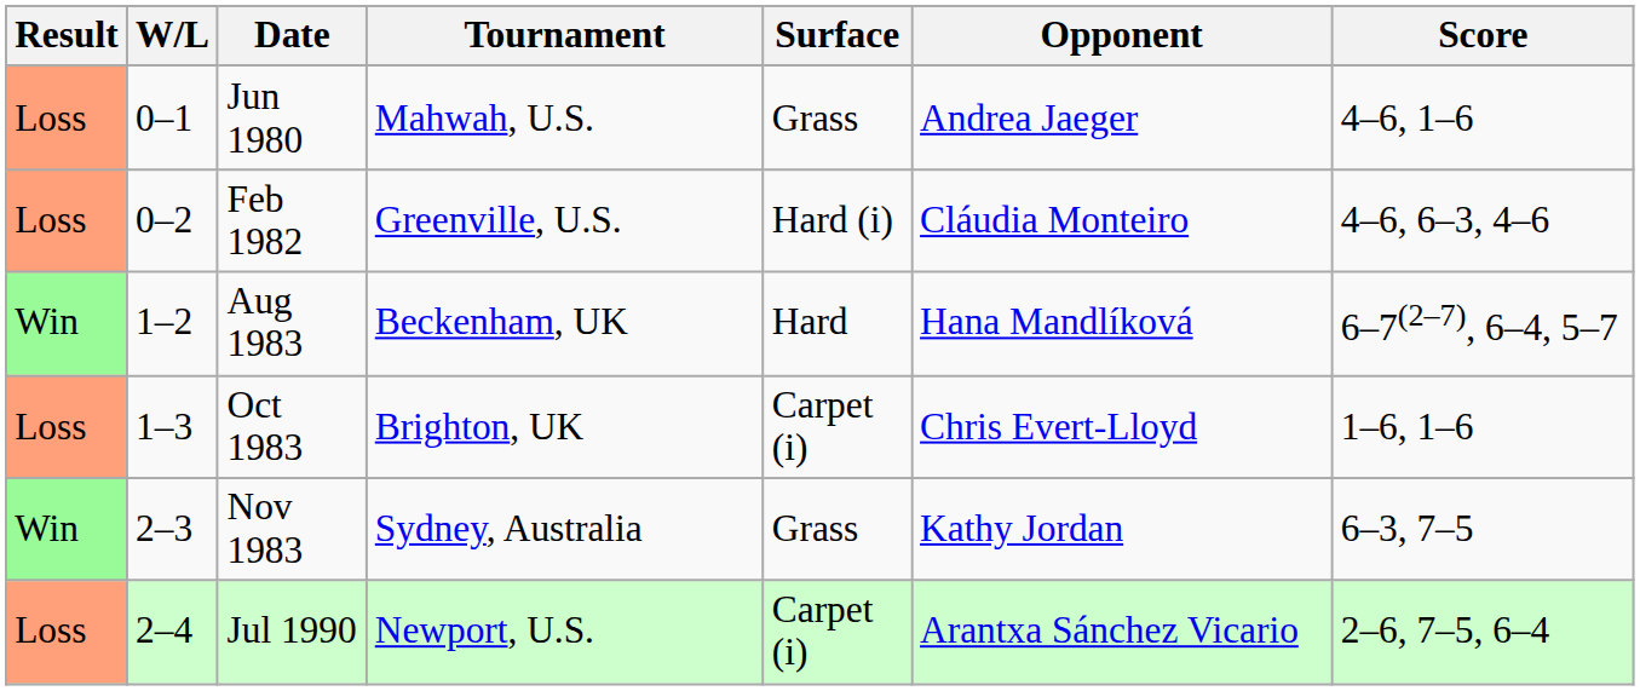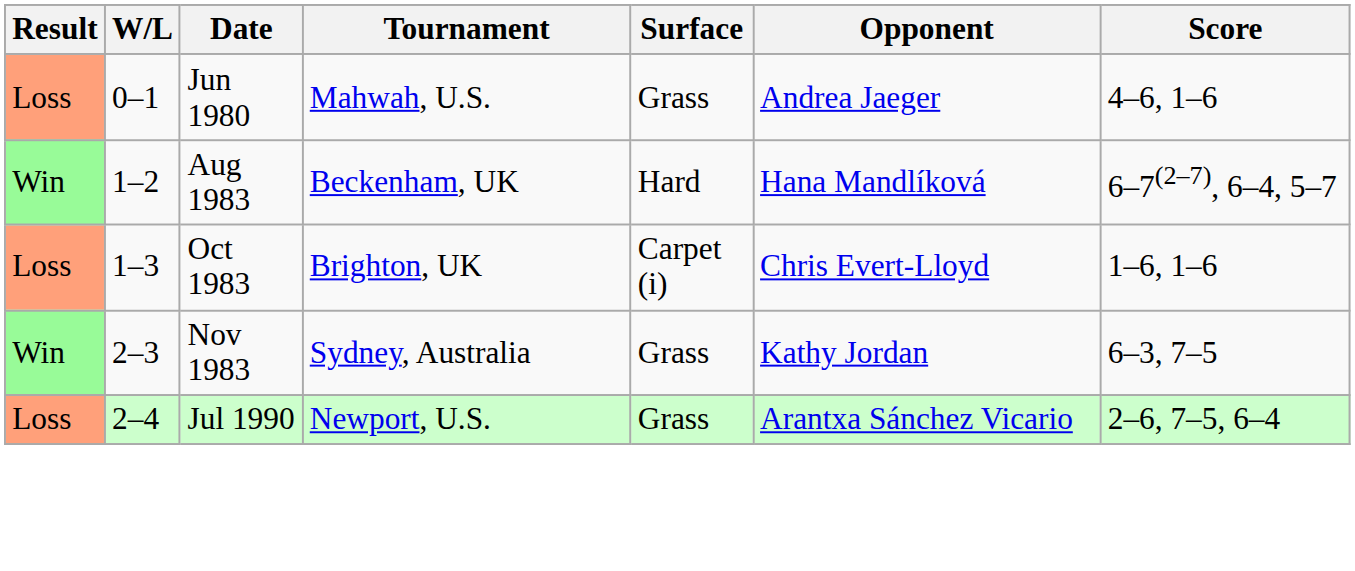 <table class="sortable wikitable">
 <tr>
 <th style="width:40px">Result</th>
 <th style="width:30px" class="unsortable">W/L</th>
 <th style="width:55px">Date</th>
 <th style="width:160px">Tournament</th>
 <th style="width:55px">Surface</th>
 <th style="width:170px">Opponent</th>
 <th style="width:120px" class="unsortable">Score</th>
 </tr>
 <tr>
 <td style="background:#ffa07a;">Loss</td>
 <td>0–1</td>
 <td>Jun 1980</td>
 <td><a href='#'>Mahwah</a>, U.S.</td>
 <td>Grass</td>
 <td> <a href='#'>Andrea Jaeger</a></td>
 <td>4–6, 1–6</td>
-</tr>
-<tr>
-<td style="background:#ffa07a;">Loss</td>
-<td>0–2</td>
-<td>Feb 1982</td>
-<td><a href='#'>Greenville</a>, U.S.</td>
-<td>Hard (i)</td>
-<td> <a href='#'>Cláudia Monteiro</a></td>
-<td>4–6, 6–3, 4–6</td>
 </tr>
 <tr>
 <td style="background:#98fb98;">Win</td>
 <td>1–2</td>
 <td>Aug 1983</td>
 <td><a href='#'>Beckenham</a>, UK</td>
 <td>Hard</td>
 <td> <a href='#'>Hana Mandlíková</a></td>
 <td>6–7<sup>(2–7)</sup>, 6–4, 5–7</td>
 </tr>
 <tr>
 <td style="background:#ffa07a;">Loss</td>
 <td>1–3</td>
 <td>Oct 1983</td>
 <td><a href='#'>Brighton</a>, UK</td>
 <td>Carpet (i)</td>
 <td> <a href='#'>Chris Evert-Lloyd</a></td>
 <td>1–6, 1–6</td>
 </tr>
 <tr>
 <td style="background:#98fb98;">Win</td>
 <td>2–3</td>
 <td>Nov 1983</td>
 <td><a href='#'>Sydney</a>, Australia</td>
 <td>Grass</td>
 <td> <a href='#'>Kathy Jordan</a></td>
 <td>6–3, 7–5</td>
 </tr>
 <tr bgcolor="#CCFFCC">
 <td style="background:#ffa07a;">Loss</td>
 <td>2–4</td>
 <td>Jul 1990</td>
 <td><a href='#'>Newport</a>, U.S.</td>
-<td>Carpet (i)</td>
+<td>Grass</td>
 <td> <a href='#'>Arantxa Sánchez Vicario</a></td>
 <td>2–6, 7–5, 6–4</td>
 </tr>
 </table>
